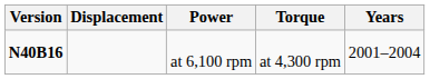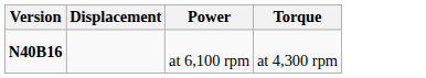 <table class="wikitable" style="text-align: center;">
 <tr>
 <th>Version</th>
 <th>Displacement</th>
 <th>Power</th>
 <th>Torque</th>
-<th>Years</th>
 </tr>
 <tr>
 <td><strong>N40B16</strong></td>
 <td></td>
 <td><br>at 6,100 rpm</td>
 <td><br>at 4,300 rpm</td>
-<td>2001–2004</td>
 </tr>
 </table>
